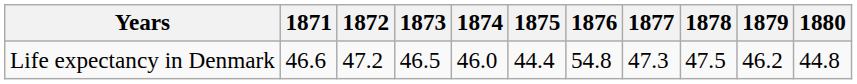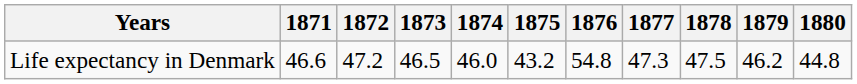 <table class="wikitable">
 <tr>
 <th>Years</th>
 <th>1871</th>
 <th>1872</th>
 <th>1873</th>
 <th>1874</th>
 <th>1875</th>
 <th>1876</th>
 <th>1877</th>
 <th>1878</th>
 <th>1879</th>
 <th>1880</th>
 </tr>
 <tr>
 <td>Life expectancy in Denmark</td>
 <td>46.6</td>
 <td>47.2</td>
 <td>46.5</td>
 <td>46.0</td>
-<td>44.4</td>
+<td>43.2</td>
 <td>54.8</td>
 <td>47.3</td>
 <td>47.5</td>
 <td>46.2</td>
 <td>44.8</td>
 </tr>
 </table>
